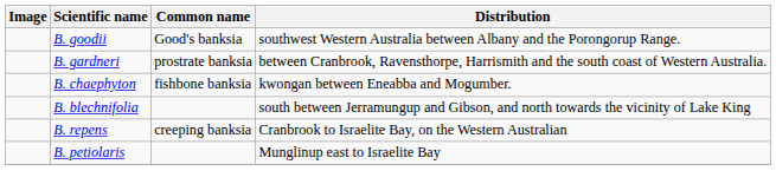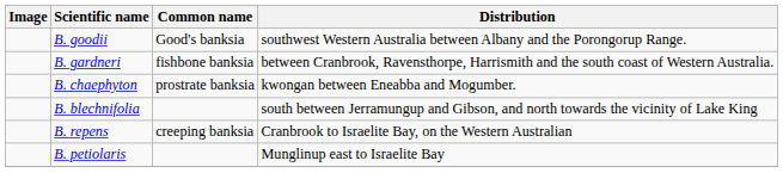 <table class="wikitable">
 <tr>
 <th>Image</th>
 <th>Scientific name</th>
 <th>Common name</th>
 <th>Distribution</th>
 </tr>
 <tr>
 <td></td>
 <td><em><a href='#'>B. goodii</a></em></td>
 <td>Good's banksia</td>
 <td>southwest Western Australia between Albany and the Porongorup Range.</td>
 </tr>
 <tr>
 <td></td>
 <td><em><a href='#'>B. gardneri</a></em></td>
-<td>prostrate banksia</td>
+<td>fishbone banksia</td>
 <td>between Cranbrook, Ravensthorpe, Harrismith and the south coast of Western Australia.</td>
 </tr>
 <tr>
 <td></td>
 <td><em><a href='#'>B. chaephyton</a></em></td>
-<td>fishbone banksia</td>
+<td>prostrate banksia</td>
 <td>kwongan between Eneabba and Mogumber.</td>
 </tr>
 <tr>
 <td></td>
 <td><em><a href='#'>B. blechnifolia</a></em></td>
 <td></td>
 <td>south between Jerramungup and Gibson, and north towards the vicinity of Lake King</td>
 </tr>
 <tr>
 <td></td>
 <td><em><a href='#'>B. repens</a></em></td>
 <td>creeping banksia</td>
 <td>Cranbrook to Israelite Bay, on the Western Australian</td>
 </tr>
 <tr>
 <td></td>
 <td><em><a href='#'>B. petiolaris</a></em></td>
 <td></td>
 <td>Munglinup east to Israelite Bay</td>
 </tr>
 <tr>
 </tr>
 </table>
